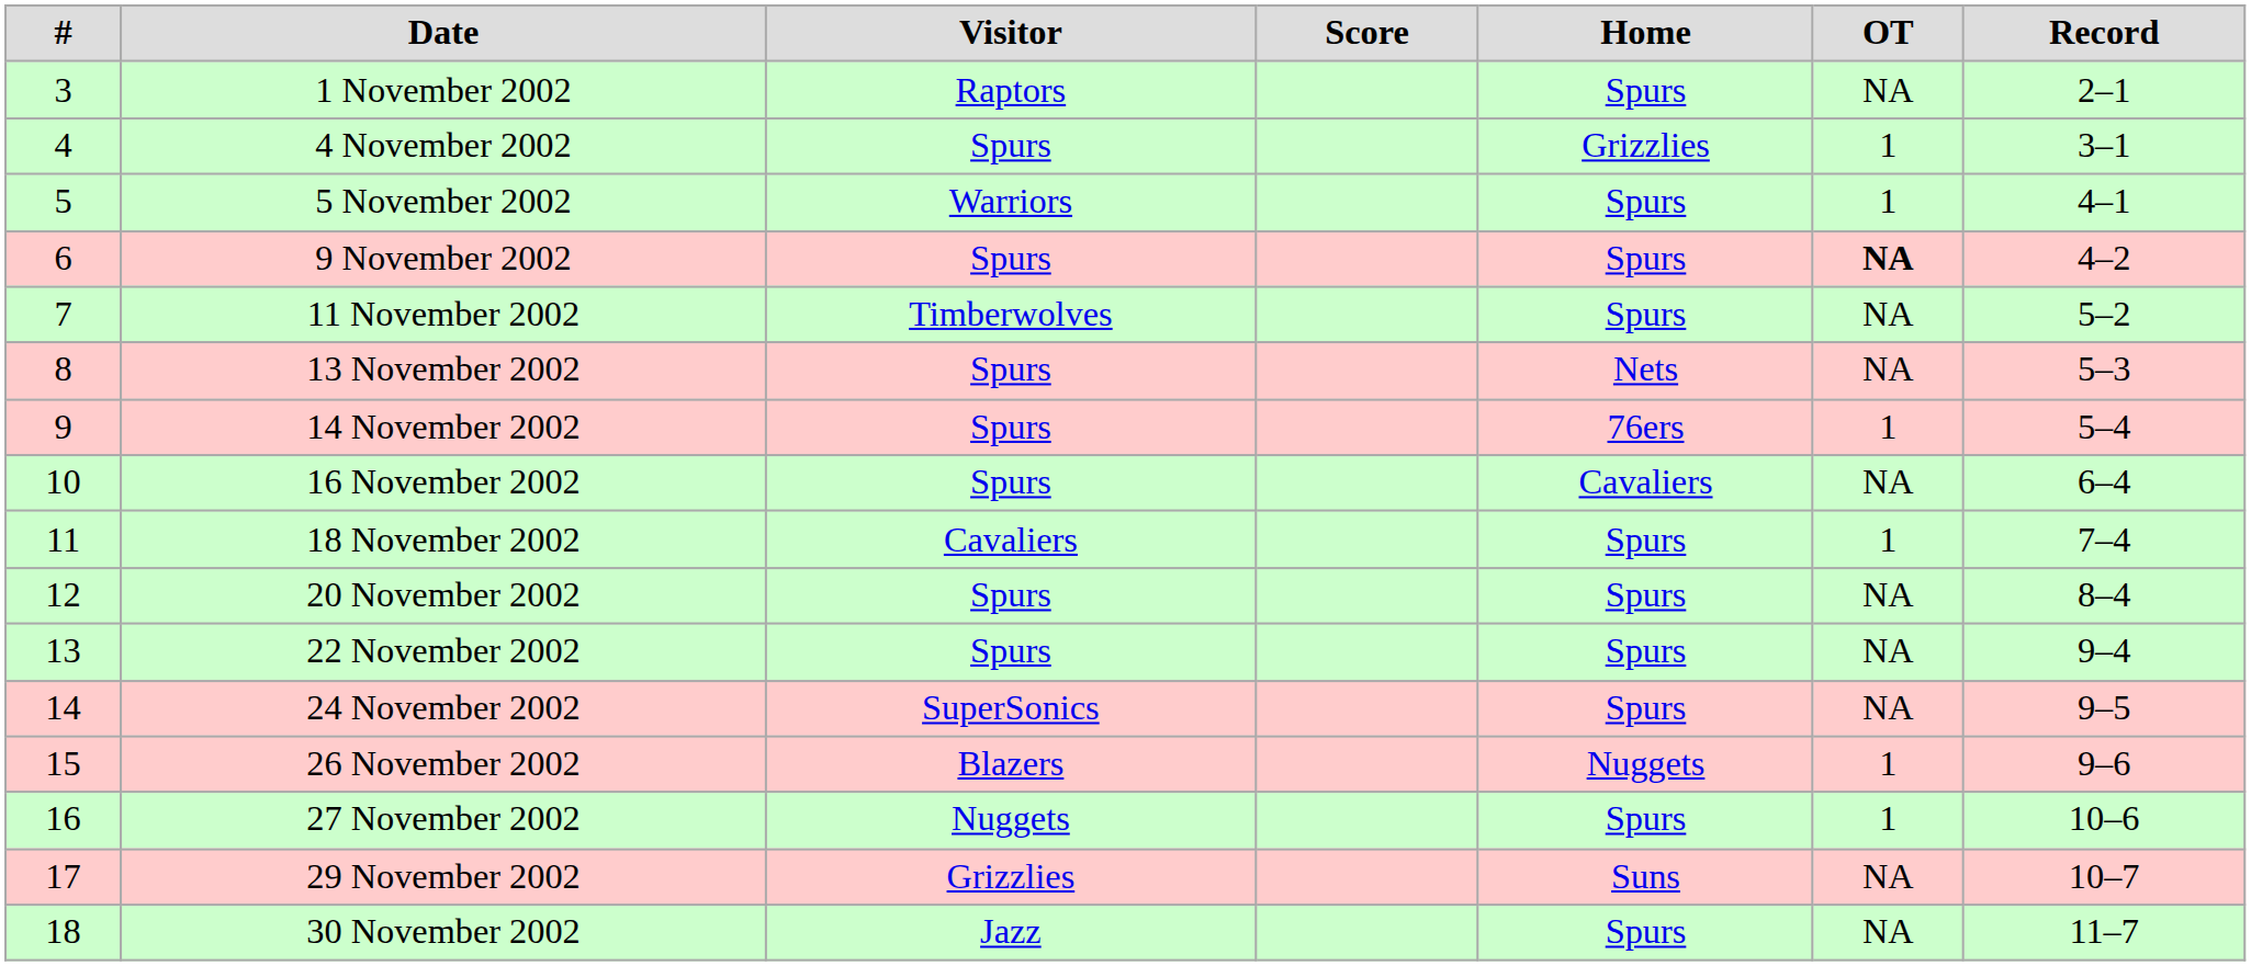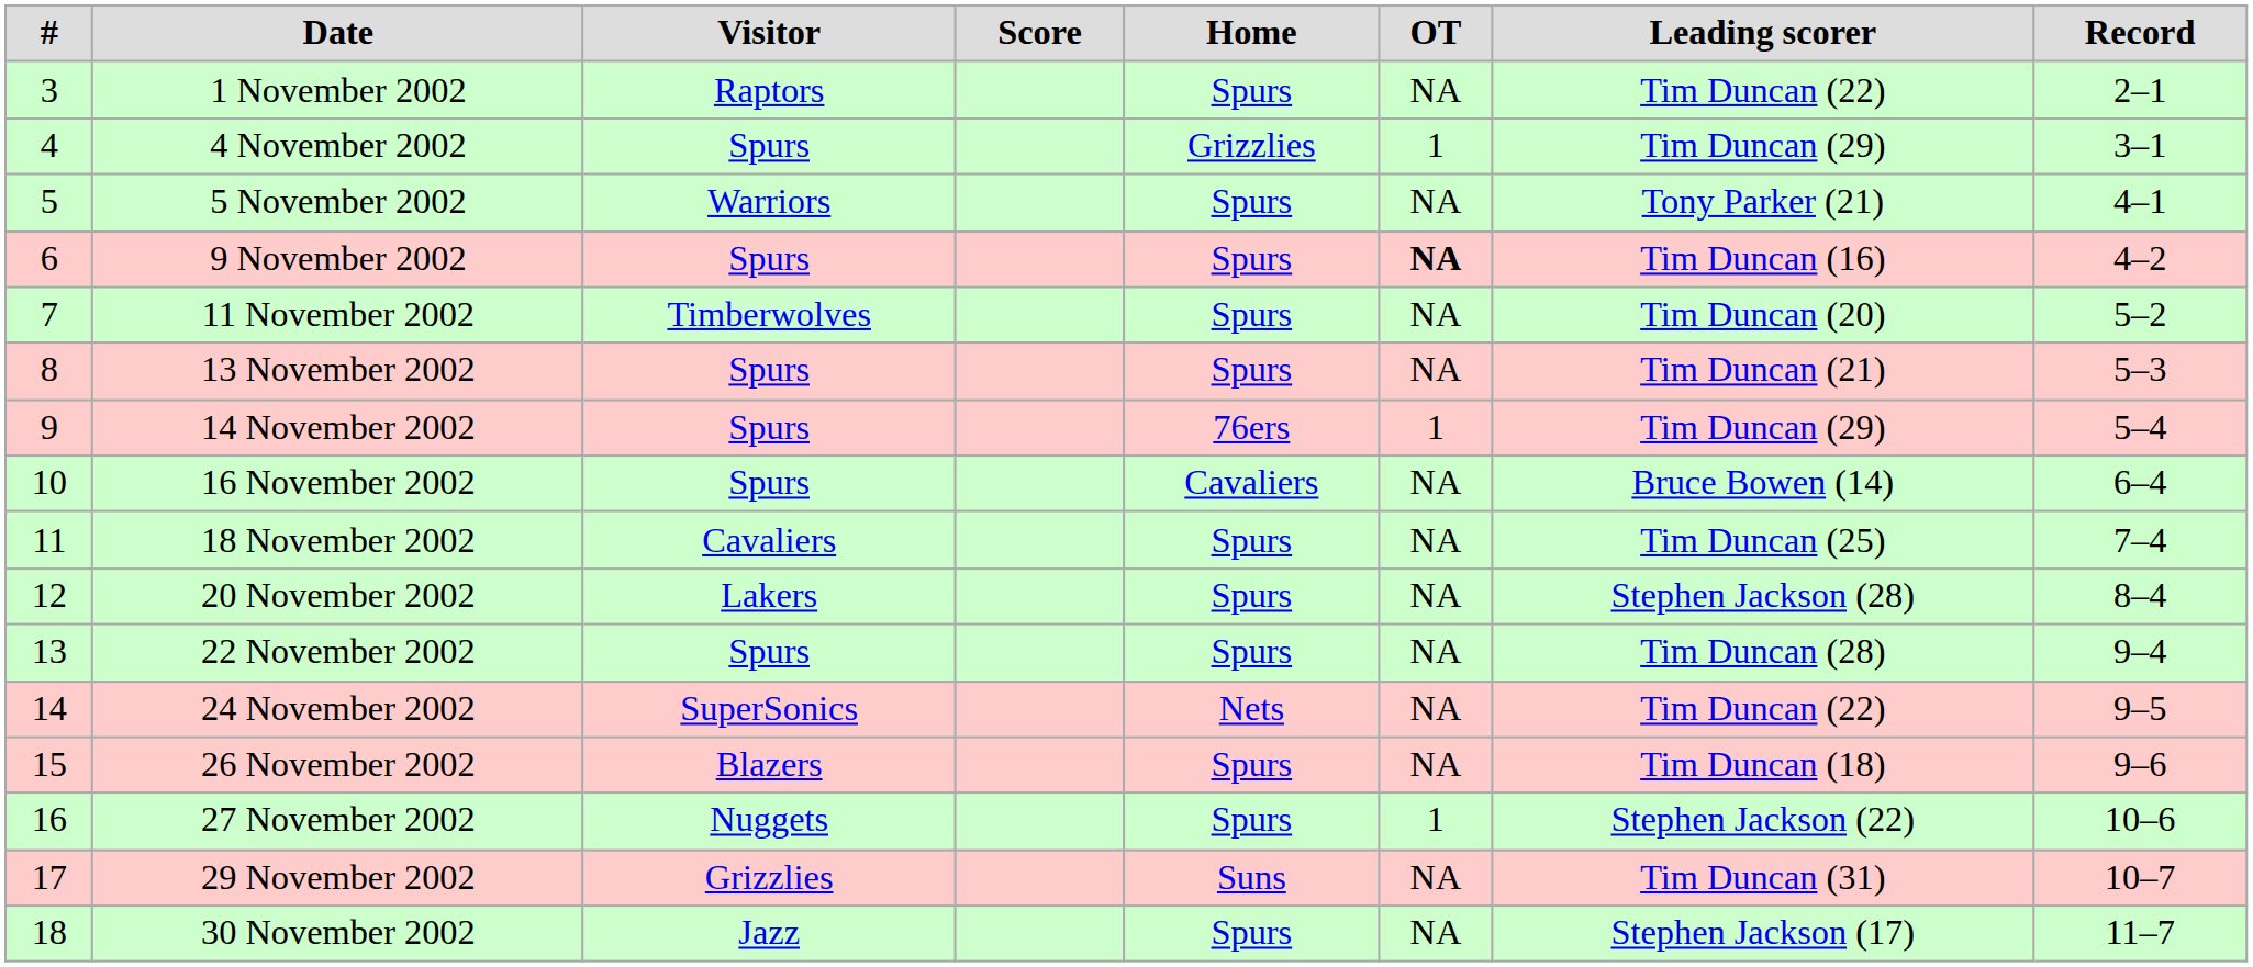 <table class="wikitable collapsible collapsed" width="80%">
 <tr align="center"  bgcolor="#dddddd">
 <td><strong>#</strong></td>
 <td><strong>Date</strong></td>
 <td><strong>Visitor</strong></td>
 <td><strong>Score</strong></td>
 <td><strong>Home</strong></td>
 <td><strong>OT</strong></td>
+<td><strong>Leading scorer</strong></td>
 <td><strong>Record</strong></td>
 </tr>
 <tr align="center" bgcolor="#ccffcc">
 <td>3</td>
 <td>1 November 2002</td>
 <td><a href='#'>Raptors</a></td>
 <td></td>
 <td><a href='#'>Spurs</a></td>
 <td>NA</td>
+<td><a href='#'>Tim Duncan</a> (22)</td>
 <td>2–1</td>
 </tr>
 <tr align="center" bgcolor="#ccffcc">
 <td>4</td>
 <td>4 November 2002</td>
 <td><a href='#'>Spurs</a></td>
 <td></td>
 <td><a href='#'>Grizzlies</a></td>
 <td>1</td>
+<td><a href='#'>Tim Duncan</a> (29)</td>
 <td>3–1</td>
 </tr>
 <tr align="center" bgcolor="#ccffcc">
 <td>5</td>
 <td>5 November 2002</td>
 <td><a href='#'>Warriors</a></td>
 <td></td>
 <td><a href='#'>Spurs</a></td>
-<td>1</td>
+<td>NA</td>
+<td><a href='#'>Tony Parker</a> (21)</td>
 <td>4–1</td>
 </tr>
 <tr align="center" bgcolor="#ffcccc">
 <td>6</td>
 <td>9 November 2002</td>
 <td><a href='#'>Spurs</a></td>
 <td></td>
 <td><a href='#'>Spurs</a></td>
 <td><strong>NA</strong></td>
+<td><a href='#'>Tim Duncan</a> (16)</td>
 <td>4–2</td>
 </tr>
 <tr align="center" bgcolor="#ccffcc">
 <td>7</td>
 <td>11 November 2002</td>
 <td><a href='#'>Timberwolves</a></td>
 <td></td>
 <td><a href='#'>Spurs</a></td>
 <td>NA</td>
+<td><a href='#'>Tim Duncan</a> (20)</td>
 <td>5–2</td>
 </tr>
 <tr align="center" bgcolor="#ffcccc">
 <td>8</td>
 <td>13 November 2002</td>
 <td><a href='#'>Spurs</a></td>
 <td></td>
-<td><a href='#'>Nets</a></td>
+<td><a href='#'>Spurs</a></td>
 <td>NA</td>
+<td><a href='#'>Tim Duncan</a> (21)</td>
 <td>5–3</td>
 </tr>
 <tr align="center" bgcolor="#ffcccc">
 <td>9</td>
 <td>14 November 2002</td>
 <td><a href='#'>Spurs</a></td>
 <td></td>
 <td><a href='#'>76ers</a></td>
 <td>1</td>
+<td><a href='#'>Tim Duncan</a> (29)</td>
 <td>5–4</td>
 </tr>
 <tr align="center" bgcolor="#ccffcc">
 <td>10</td>
 <td>16 November 2002</td>
 <td><a href='#'>Spurs</a></td>
 <td></td>
 <td><a href='#'>Cavaliers</a></td>
 <td>NA</td>
+<td><a href='#'>Bruce Bowen</a> (14)</td>
 <td>6–4</td>
 </tr>
 <tr align="center" bgcolor="#ccffcc">
 <td>11</td>
 <td>18 November 2002</td>
 <td><a href='#'>Cavaliers</a></td>
 <td></td>
 <td><a href='#'>Spurs</a></td>
-<td>1</td>
+<td>NA</td>
+<td><a href='#'>Tim Duncan</a> (25)</td>
 <td>7–4</td>
 </tr>
 <tr align="center" bgcolor="#ccffcc">
 <td>12</td>
 <td>20 November 2002</td>
-<td><a href='#'>Spurs</a></td>
+<td><a href='#'>Lakers</a></td>
 <td></td>
 <td><a href='#'>Spurs</a></td>
 <td>NA</td>
+<td><a href='#'>Stephen Jackson</a> (28)</td>
 <td>8–4</td>
 </tr>
 <tr align="center" bgcolor="#ccffcc">
 <td>13</td>
 <td>22 November 2002</td>
 <td><a href='#'>Spurs</a></td>
 <td></td>
 <td><a href='#'>Spurs</a></td>
 <td>NA</td>
+<td><a href='#'>Tim Duncan</a> (28)</td>
 <td>9–4</td>
 </tr>
 <tr align="center" bgcolor="#ffcccc">
 <td>14</td>
 <td>24 November 2002</td>
 <td><a href='#'>SuperSonics</a></td>
 <td></td>
-<td><a href='#'>Spurs</a></td>
+<td><a href='#'>Nets</a></td>
 <td>NA</td>
+<td><a href='#'>Tim Duncan</a> (22)</td>
 <td>9–5</td>
 </tr>
 <tr align="center" bgcolor="#ffcccc">
 <td>15</td>
 <td>26 November 2002</td>
 <td><a href='#'>Blazers</a></td>
 <td></td>
-<td><a href='#'>Nuggets</a></td>
-<td>1</td>
+<td><a href='#'>Spurs</a></td>
+<td>NA</td>
+<td><a href='#'>Tim Duncan</a> (18)</td>
 <td>9–6</td>
 </tr>
 <tr align="center" bgcolor="#ccffcc">
 <td>16</td>
 <td>27 November 2002</td>
 <td><a href='#'>Nuggets</a></td>
 <td></td>
 <td><a href='#'>Spurs</a></td>
 <td>1</td>
+<td><a href='#'>Stephen Jackson</a> (22)</td>
 <td>10–6</td>
 </tr>
 <tr align="center" bgcolor="#ffcccc">
 <td>17</td>
 <td>29 November 2002</td>
 <td><a href='#'>Grizzlies</a></td>
 <td></td>
 <td><a href='#'>Suns</a></td>
 <td>NA</td>
+<td><a href='#'>Tim Duncan</a> (31)</td>
 <td>10–7</td>
 </tr>
 <tr align="center" bgcolor="#ccffcc">
 <td>18</td>
 <td>30 November 2002</td>
 <td><a href='#'>Jazz</a></td>
 <td></td>
 <td><a href='#'>Spurs</a></td>
 <td>NA</td>
+<td><a href='#'>Stephen Jackson</a> (17)</td>
 <td>11–7</td>
 </tr>
 </table>
